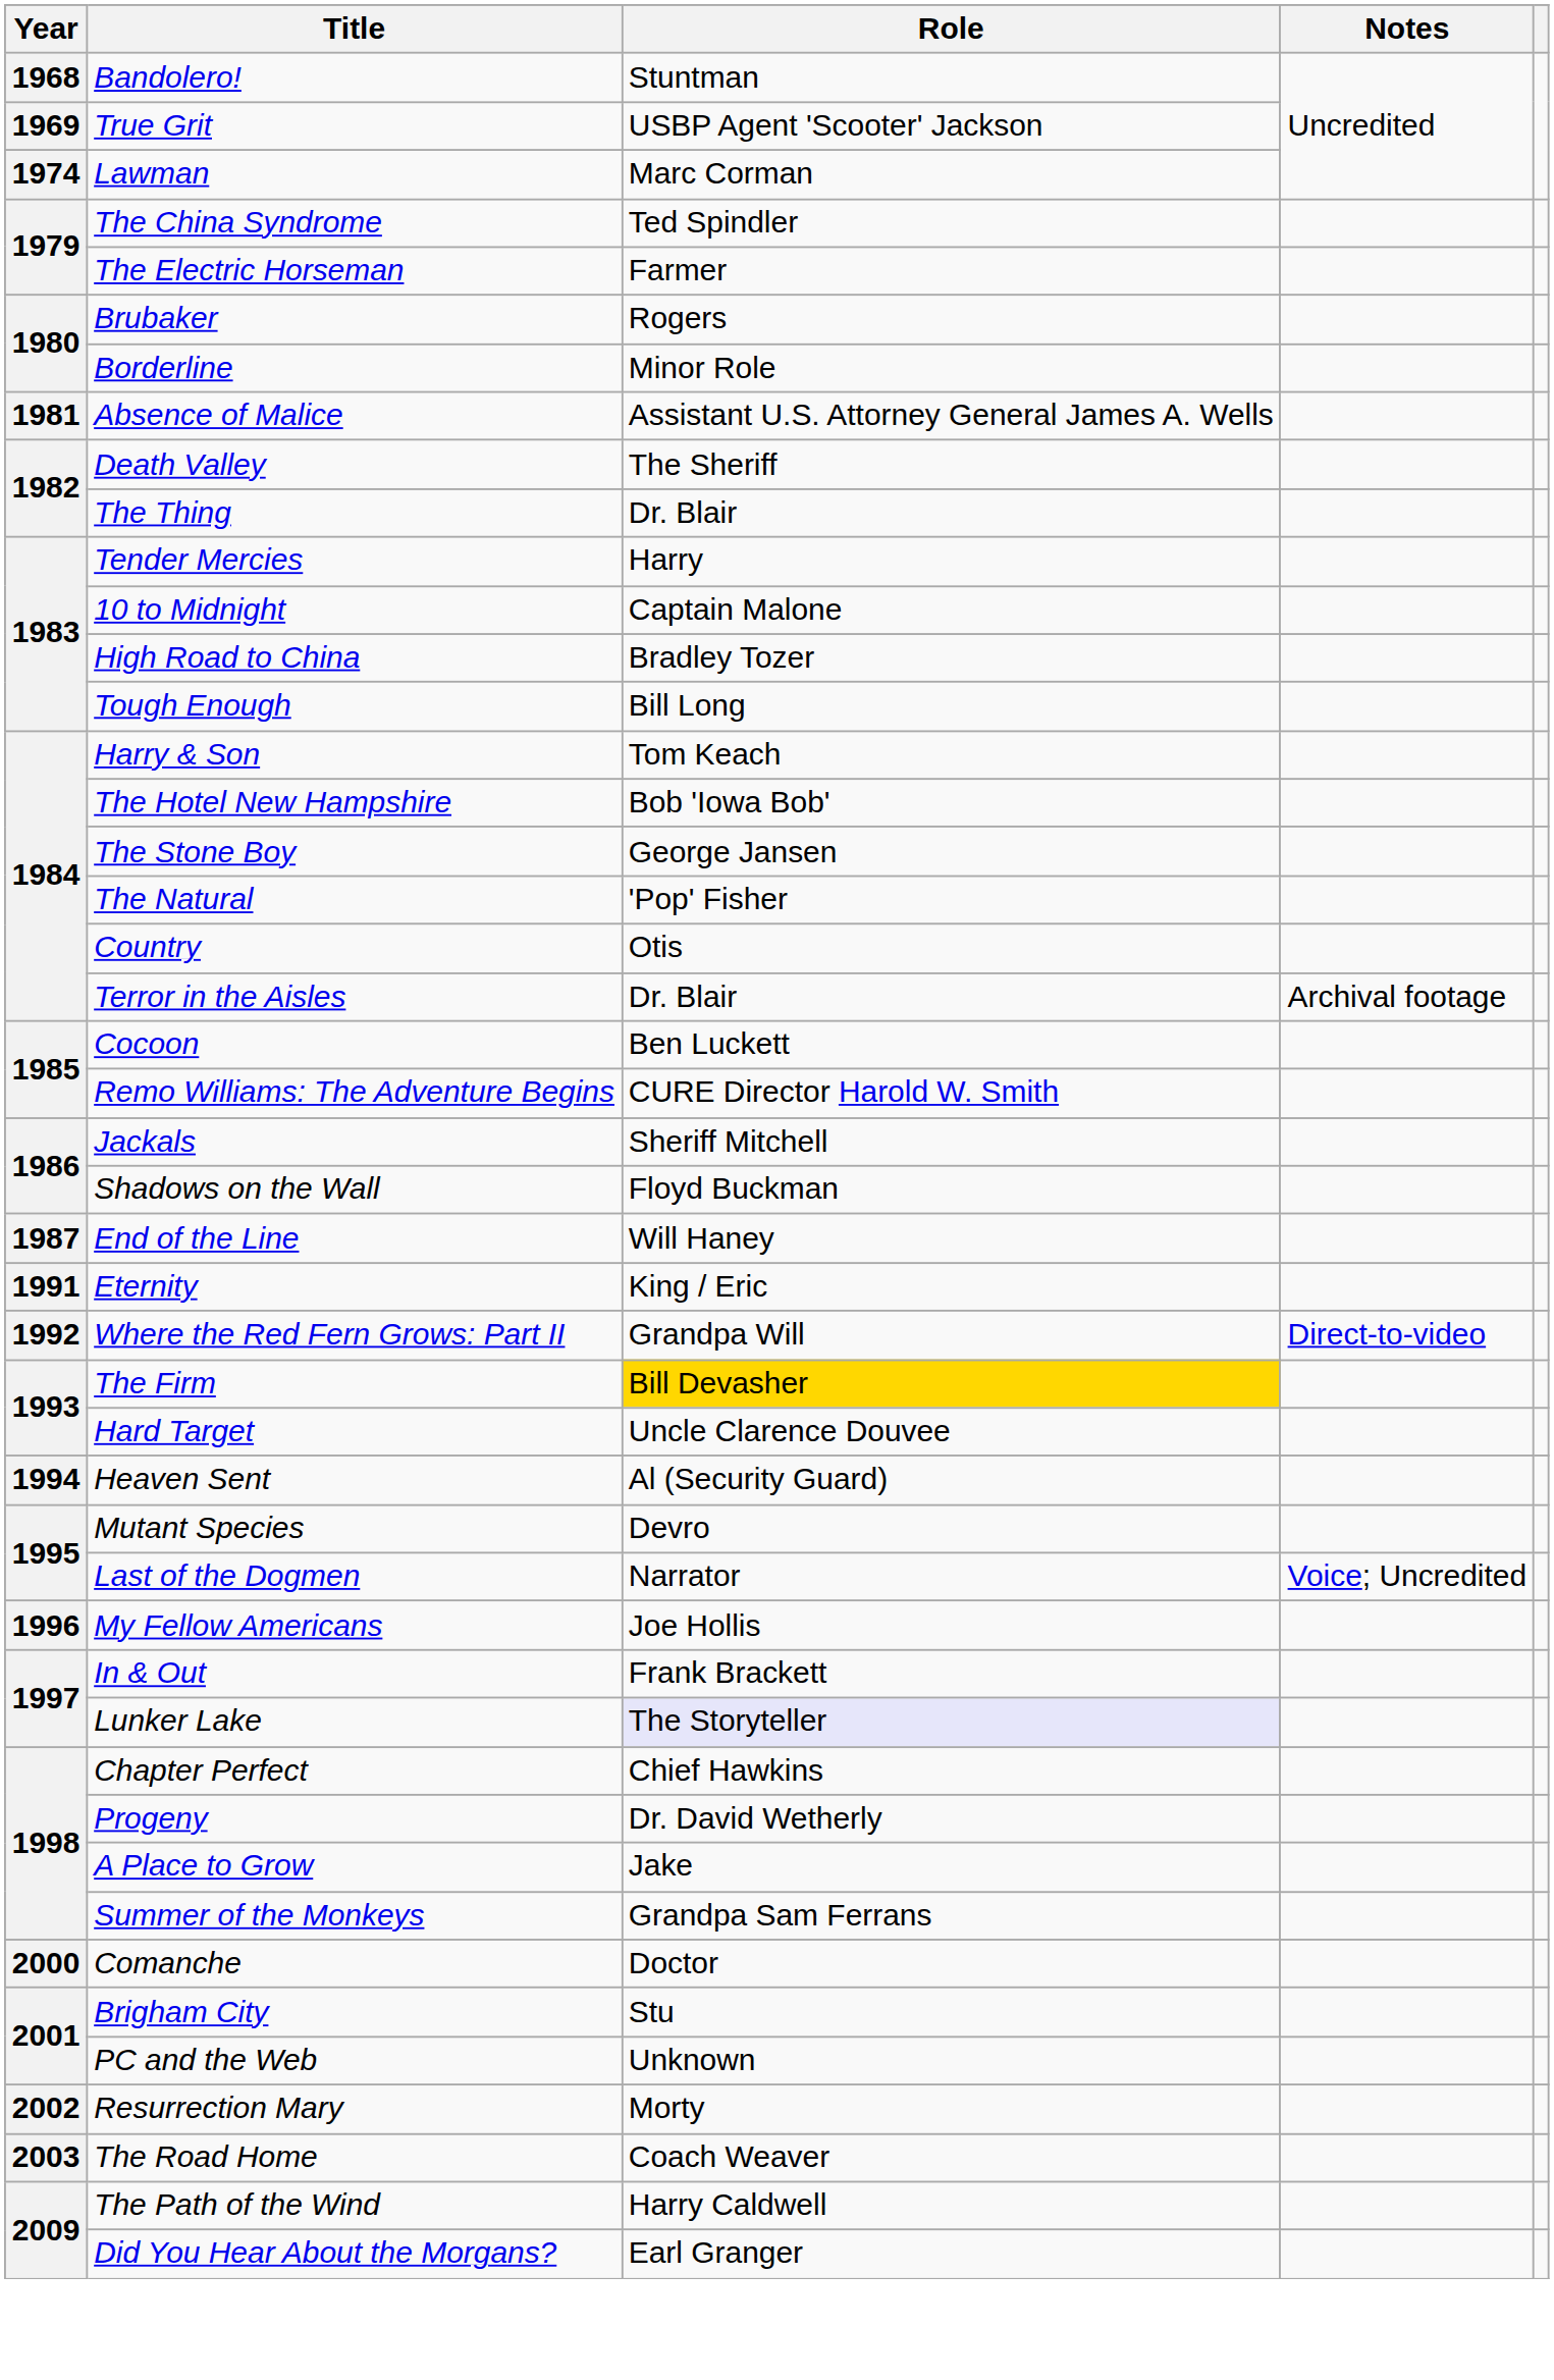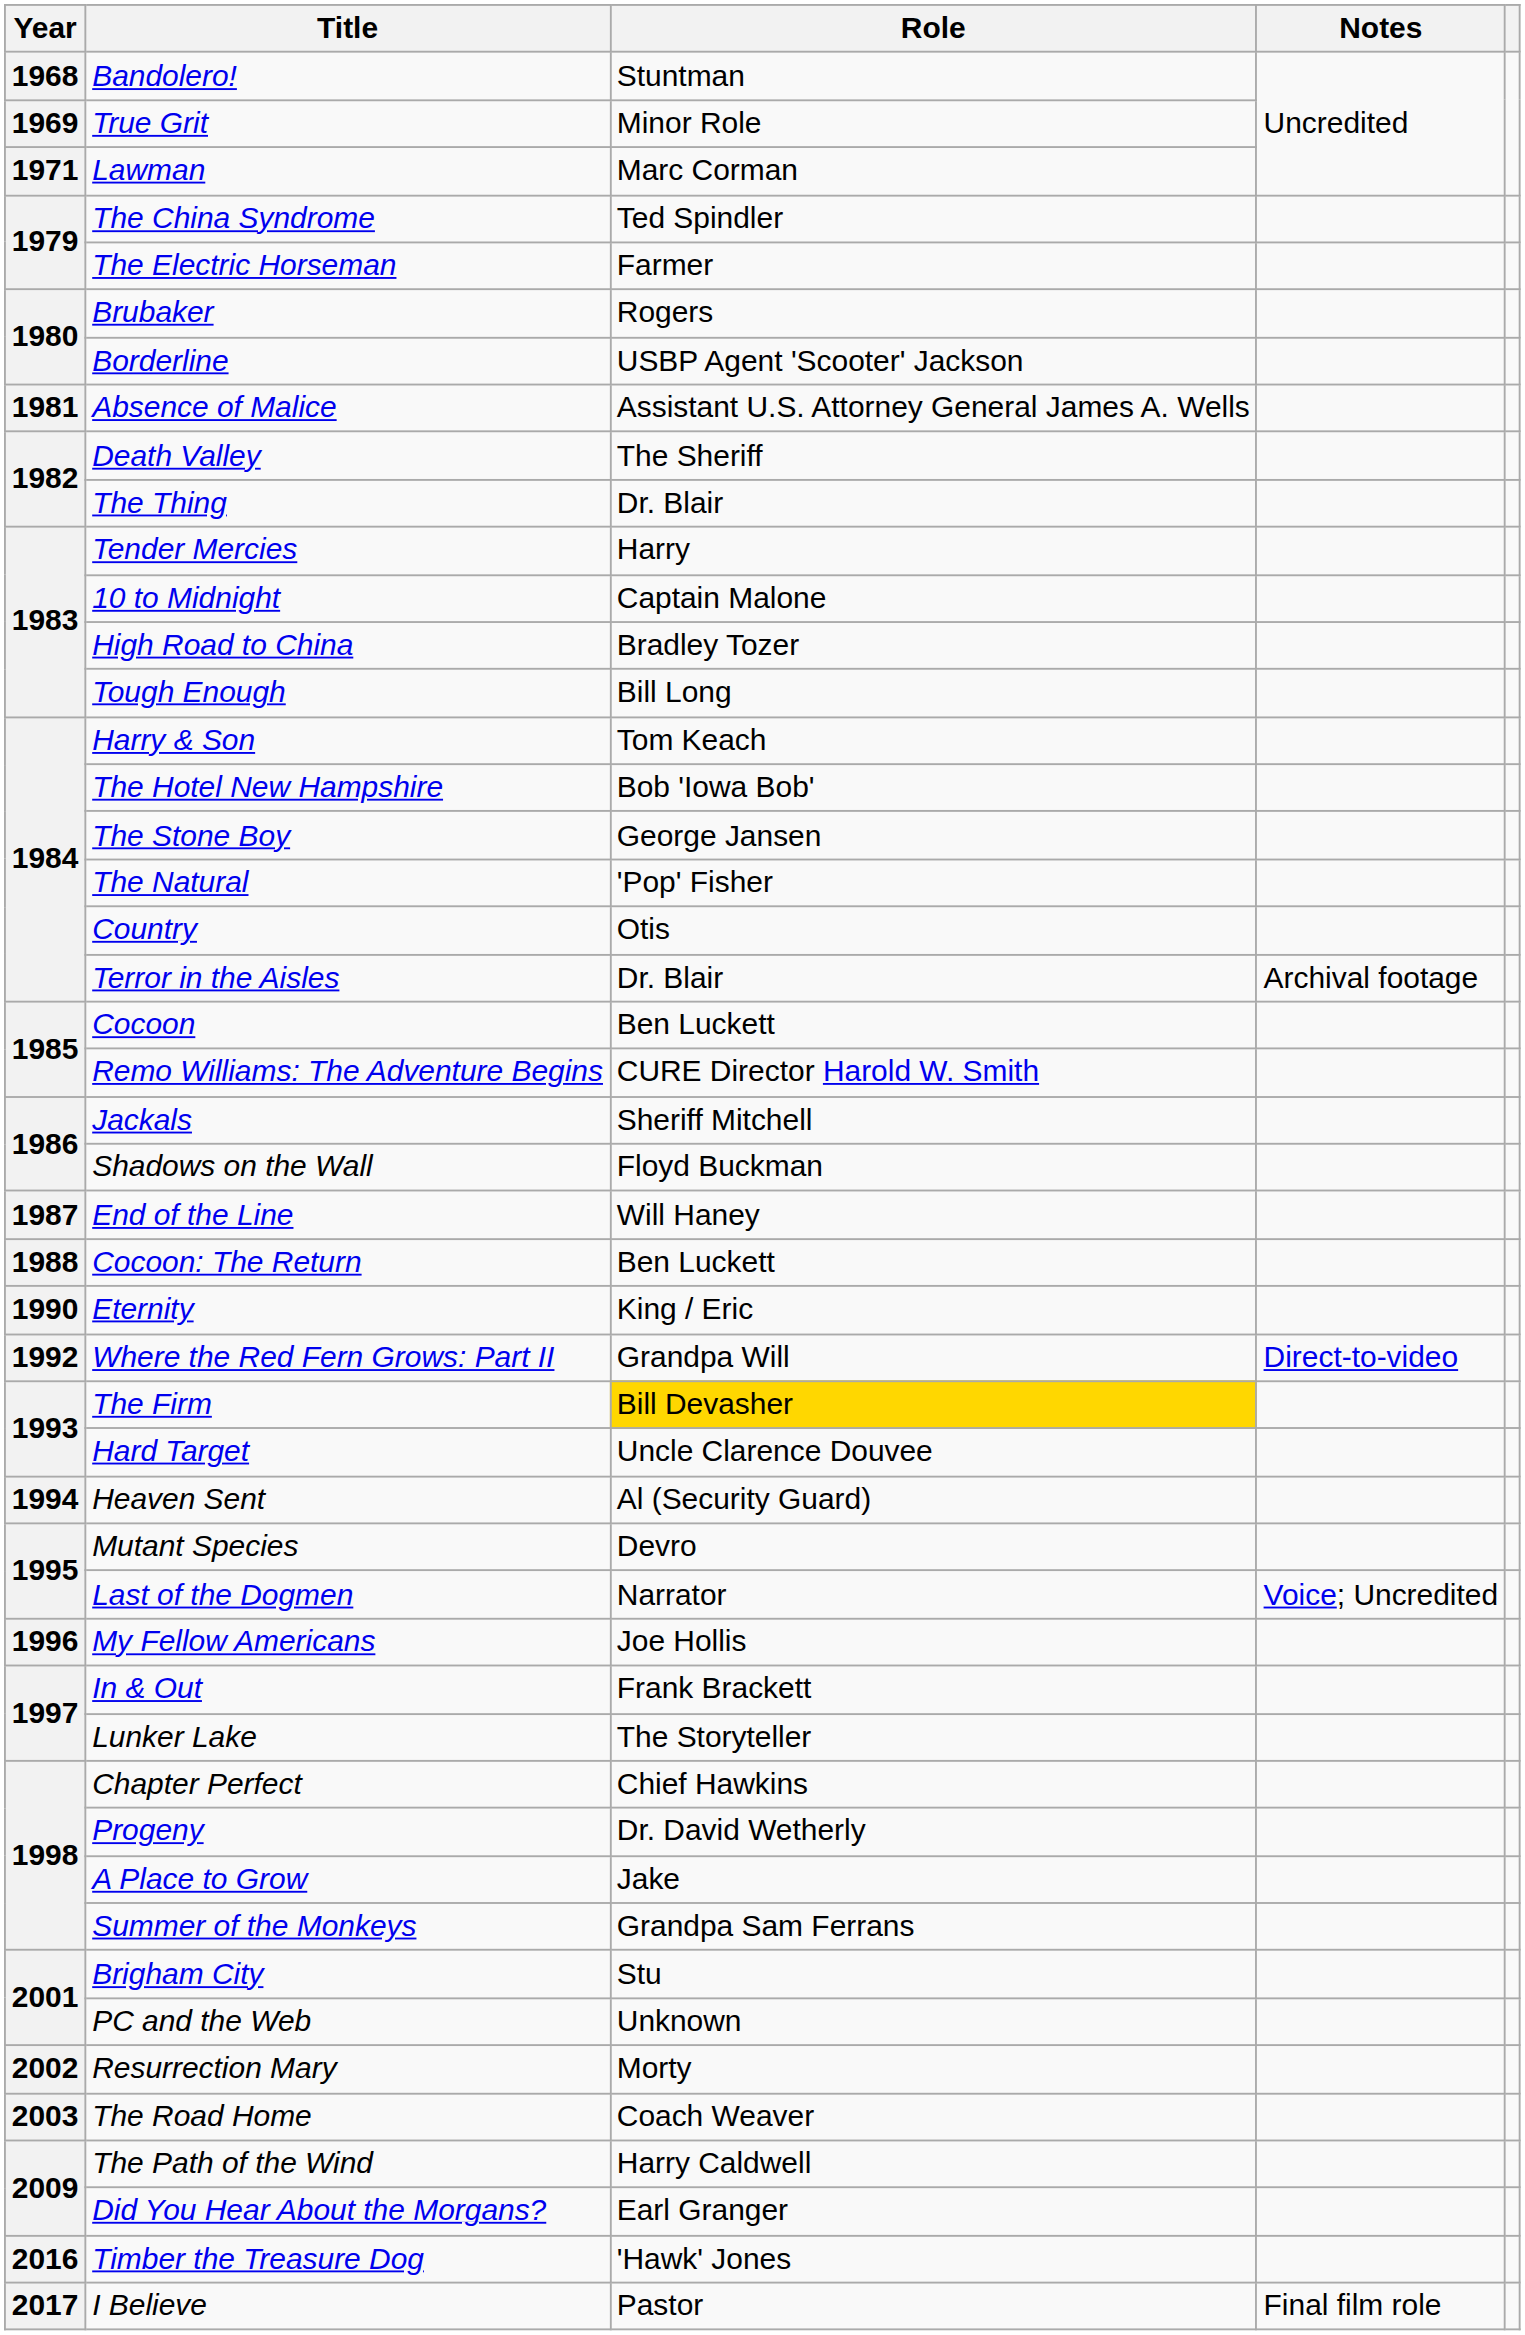 <table class="wikitable sortable">
 <tr>
 <th>Year</th>
 <th>Title</th>
 <th>Role</th>
 <th>Notes</th>
 <th></th>
 </tr>
 <tr>
 <th>1968</th>
 <td><em><a href='#'>Bandolero!</a></em></td>
 <td>Stuntman</td>
 <td rowspan=3>Uncredited</td>
 <td rowspan=3></td>
 </tr>
 <tr>
 <th>1969</th>
 <td><em><a href='#'>True Grit</a></em></td>
-<td>USBP Agent 'Scooter' Jackson</td>
+<td>Minor Role</td>
 </tr>
 <tr>
-<th>1974</th>
+<th>1971</th>
 <td><em><a href='#'>Lawman</a></em></td>
 <td>Marc Corman</td>
 </tr>
 <tr>
 <th rowspan=2>1979</th>
 <td><em><a href='#'>The China Syndrome</a></em></td>
 <td>Ted Spindler</td>
 <td></td>
 <td></td>
 </tr>
 <tr>
 <td><em><a href='#'>The Electric Horseman</a></em></td>
 <td>Farmer</td>
 <td></td>
 <td></td>
 </tr>
 <tr>
 <th rowspan=2>1980</th>
 <td><em><a href='#'>Brubaker</a></em></td>
 <td>Rogers</td>
 <td></td>
 <td></td>
 </tr>
 <tr>
 <td><em><a href='#'>Borderline</a></em></td>
-<td>Minor Role</td>
+<td>USBP Agent 'Scooter' Jackson</td>
 <td></td>
 <td></td>
 </tr>
 <tr>
 <th>1981</th>
 <td><em><a href='#'>Absence of Malice</a></em></td>
 <td>Assistant U.S. Attorney General James A. Wells</td>
 <td></td>
 <td></td>
 </tr>
 <tr>
 <th rowspan=2>1982</th>
 <td><em><a href='#'>Death Valley</a></em></td>
 <td>The Sheriff</td>
 <td></td>
 <td></td>
 </tr>
 <tr>
 <td><em><a href='#'>The Thing</a></em></td>
 <td>Dr. Blair</td>
 <td></td>
 <td></td>
 </tr>
 <tr>
 <th rowspan=4>1983</th>
 <td><em><a href='#'>Tender Mercies</a></em></td>
 <td>Harry</td>
 <td></td>
 <td></td>
 </tr>
 <tr>
 <td><em><a href='#'>10 to Midnight</a></em></td>
 <td>Captain Malone</td>
 <td></td>
 <td></td>
 </tr>
 <tr>
 <td><em><a href='#'>High Road to China</a></em></td>
 <td>Bradley Tozer</td>
 <td></td>
 <td></td>
 </tr>
 <tr>
 <td><em><a href='#'>Tough Enough</a></em></td>
 <td>Bill Long</td>
 <td></td>
 <td></td>
 </tr>
 <tr>
 <th rowspan=6>1984</th>
 <td><em><a href='#'>Harry & Son</a></em></td>
 <td>Tom Keach</td>
 <td></td>
 <td></td>
 </tr>
 <tr>
 <td><em><a href='#'>The Hotel New Hampshire</a></em></td>
 <td>Bob 'Iowa Bob'</td>
 <td></td>
 <td></td>
 </tr>
 <tr>
 <td><em><a href='#'>The Stone Boy</a></em></td>
 <td>George Jansen</td>
 <td></td>
 <td></td>
 </tr>
 <tr>
 <td><em><a href='#'>The Natural</a></em></td>
 <td>'Pop' Fisher</td>
 <td></td>
 <td></td>
 </tr>
 <tr>
 <td><em><a href='#'>Country</a></em></td>
 <td>Otis</td>
 <td></td>
 <td></td>
 </tr>
 <tr>
 <td><em><a href='#'>Terror in the Aisles</a></em></td>
 <td>Dr. Blair</td>
 <td>Archival footage</td>
 <td></td>
 </tr>
 <tr>
 <th rowspan=2>1985</th>
 <td><em><a href='#'>Cocoon</a></em></td>
 <td>Ben Luckett</td>
 <td></td>
 <td></td>
 </tr>
 <tr>
 <td><em><a href='#'>Remo Williams: The Adventure Begins</a></em></td>
 <td>CURE Director <a href='#'>Harold W. Smith</a></td>
 <td></td>
 <td></td>
 </tr>
 <tr>
 <th rowspan=2>1986</th>
 <td><em><a href='#'>Jackals</a></em></td>
 <td>Sheriff Mitchell</td>
 <td></td>
 <td></td>
 </tr>
 <tr>
 <td><em>Shadows on the Wall</em></td>
 <td>Floyd Buckman</td>
 <td></td>
 <td></td>
 </tr>
 <tr>
 <th>1987</th>
 <td><em><a href='#'>End of the Line</a></em></td>
 <td>Will Haney</td>
 <td></td>
 <td></td>
 </tr>
 <tr>
-<th>1991</th>
+<th>1988</th>
+<td><em><a href='#'>Cocoon: The Return</a></em></td>
+<td>Ben Luckett</td>
+<td></td>
+<td></td>
+</tr>
+<tr>
+<th>1990</th>
 <td><em><a href='#'>Eternity</a></em></td>
 <td>King / Eric</td>
 <td></td>
 <td></td>
 </tr>
 <tr>
 <th>1992</th>
 <td><em><a href='#'>Where the Red Fern Grows: Part II</a></em></td>
 <td>Grandpa Will</td>
 <td><a href='#'>Direct-to-video</a></td>
 <td></td>
 </tr>
 <tr>
 <th rowspan=2>1993</th>
 <td><em><a href='#'>The Firm</a></em></td>
 <td style="background: gold;">Bill Devasher</td>
 <td></td>
 <td></td>
 </tr>
 <tr>
 <td><em><a href='#'>Hard Target</a></em></td>
 <td>Uncle Clarence Douvee</td>
 <td></td>
 <td></td>
 </tr>
 <tr>
 <th>1994</th>
 <td><em>Heaven Sent</em></td>
 <td>Al (Security Guard)</td>
 <td></td>
 <td></td>
 </tr>
 <tr>
 <th rowspan=2>1995</th>
 <td><em>Mutant Species</em></td>
 <td>Devro</td>
 <td></td>
 <td></td>
 </tr>
 <tr>
 <td><em><a href='#'>Last of the Dogmen</a></em></td>
 <td>Narrator</td>
 <td><a href='#'>Voice</a>; Uncredited</td>
 <td></td>
 </tr>
 <tr>
 <th>1996</th>
 <td><em><a href='#'>My Fellow Americans</a></em></td>
 <td>Joe Hollis</td>
 <td></td>
 <td></td>
 </tr>
 <tr>
 <th rowspan=2>1997</th>
 <td><em><a href='#'>In & Out</a></em></td>
 <td>Frank Brackett</td>
 <td></td>
 <td></td>
 </tr>
 <tr>
 <td><em>Lunker Lake</em></td>
-<td style="background: lavender;">The Storyteller</td>
+<td>The Storyteller</td>
 <td></td>
 <td></td>
 </tr>
 <tr>
 <th rowspan=4>1998</th>
 <td><em>Chapter Perfect</em></td>
 <td>Chief Hawkins</td>
 <td></td>
 <td></td>
 </tr>
 <tr>
 <td><em><a href='#'>Progeny</a></em></td>
 <td>Dr. David Wetherly</td>
 <td></td>
 <td></td>
 </tr>
 <tr>
 <td><em><a href='#'>A Place to Grow</a></em></td>
 <td>Jake</td>
 <td></td>
 <td></td>
 </tr>
 <tr>
 <td><em><a href='#'>Summer of the Monkeys</a></em></td>
 <td>Grandpa Sam Ferrans</td>
-<td></td>
-<td></td>
-</tr>
-<tr>
-<th>2000</th>
-<td><em>Comanche</em></td>
-<td>Doctor</td>
 <td></td>
 <td></td>
 </tr>
 <tr>
 <th rowspan=2>2001</th>
 <td><em><a href='#'>Brigham City</a></em></td>
 <td>Stu</td>
 <td></td>
 <td></td>
 </tr>
 <tr>
 <td><em>PC and the Web</em></td>
 <td>Unknown</td>
 <td></td>
 <td></td>
 </tr>
 <tr>
 <th>2002</th>
 <td><em>Resurrection Mary</em></td>
 <td>Morty</td>
 <td></td>
 <td></td>
 </tr>
 <tr>
 <th>2003</th>
 <td><em>The Road Home</em></td>
 <td>Coach Weaver</td>
 <td></td>
 <td></td>
 </tr>
 <tr>
 <th rowspan=2>2009</th>
 <td><em>The Path of the Wind</em></td>
 <td>Harry Caldwell</td>
 <td></td>
 <td></td>
 </tr>
 <tr>
 <td><em><a href='#'>Did You Hear About the Morgans?</a></em></td>
 <td>Earl Granger</td>
 <td></td>
 <td></td>
 </tr>
+<tr>
+<th>2016</th>
+<td><em><a href='#'>Timber the Treasure Dog</a></em></td>
+<td>'Hawk' Jones</td>
+<td></td>
+<td></td>
+</tr>
+<tr>
+<th>2017</th>
+<td><em>I Believe</em></td>
+<td>Pastor</td>
+<td>Final film role</td>
+<td></td>
+</tr>
 </table>
